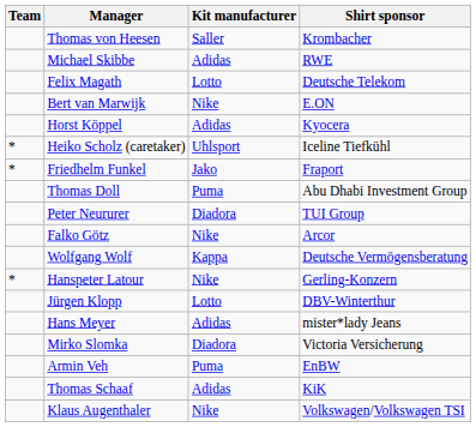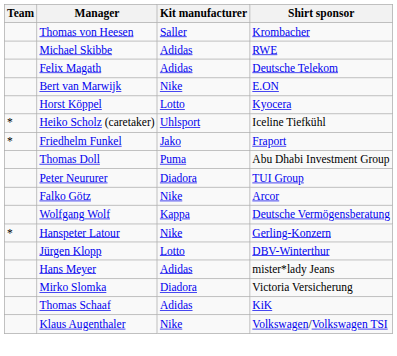 <table class="wikitable sortable">
 <tr>
 <th>Team</th>
 <th>Manager</th>
 <th>Kit manufacturer</th>
 <th>Shirt sponsor</th>
 </tr>
 <tr>
 <td data-sort-value="Augsburg"></td>
 <td data-sort-value="Thorup, Jess"> <a href='#'>Thomas von Heesen</a></td>
 <td><a href='#'>Saller</a></td>
 <td><a href='#'>Krombacher</a></td>
 </tr>
 <tr>
 <td data-sort-value="Berlin, Union"></td>
 <td data-sort-value="Bjelica, Nenad"> <a href='#'>Michael Skibbe</a></td>
 <td><a href='#'>Adidas</a></td>
 <td><a href='#'>RWE</a></td>
 </tr>
 <tr>
 <td data-sort-value="Bochum"></td>
 <td data-sort-value="Letsch, Thomas"> <a href='#'>Felix Magath</a></td>
-<td><a href='#'>Lotto</a></td>
+<td><a href='#'>Adidas</a></td>
 <td><a href='#'>Deutsche Telekom</a></td>
 </tr>
 <tr>
 <td data-sort-value="Bremen"></td>
 <td data-sort-value="Werner, Ole"> <a href='#'>Bert van Marwijk</a></td>
 <td><a href='#'>Nike</a></td>
 <td><a href='#'>E.ON</a></td>
 </tr>
 <tr>
 <td data-sort-value="Darmstadt"></td>
 <td data-sort-value="Lieberknecht, Torsten"> <a href='#'>Horst Köppel</a></td>
-<td><a href='#'>Adidas</a></td>
+<td><a href='#'>Lotto</a></td>
 <td><a href='#'>Kyocera</a></td>
 </tr>
 <tr>
 <td data-sort-value="Dortmund">*</td>
 <td data-sort-value="Terzic, Edin"> <a href='#'>Heiko Scholz</a> (caretaker)</td>
 <td><a href='#'>Uhlsport</a></td>
 <td>Iceline Tiefkühl</td>
 </tr>
 <tr>
 <td data-sort-value="Frankfurt">*</td>
 <td data-sort-value="Toppmoller, Dino"> <a href='#'>Friedhelm Funkel</a></td>
 <td><a href='#'>Jako</a></td>
 <td><a href='#'>Fraport</a></td>
 </tr>
 <tr>
 <td data-sort-value="Freiburg"></td>
 <td data-sort-value="Streich, Christian"> <a href='#'>Thomas Doll</a></td>
 <td><a href='#'>Puma</a></td>
 <td>Abu Dhabi Investment Group</td>
 </tr>
 <tr>
 <td data-sort-value="Heidenheim"></td>
 <td data-sort-value="Schmidt, Frank"> <a href='#'>Peter Neururer</a></td>
 <td><a href='#'>Diadora</a></td>
 <td><a href='#'>TUI Group</a></td>
 </tr>
 <tr>
 <td data-sort-value="Hoffenheim"></td>
 <td data-sort-value="Matarazzo, Pellegrino"> <a href='#'>Falko Götz</a></td>
 <td><a href='#'>Nike</a></td>
 <td><a href='#'>Arcor</a></td>
 </tr>
 <tr>
 <td data-sort-value="Koln"></td>
 <td data-sort-value="TBD"> <a href='#'>Wolfgang Wolf</a></td>
 <td><a href='#'>Kappa</a></td>
 <td><a href='#'>Deutsche Vermögensberatung</a></td>
 </tr>
 <tr>
 <td data-sort-value="Leipzig">*</td>
 <td data-sort-value="Tedesco, Domenico"> <a href='#'>Hanspeter Latour</a></td>
 <td><a href='#'>Nike</a></td>
 <td><a href='#'>Gerling-Konzern</a></td>
 </tr>
 <tr>
 <td data-sort-value="Leverkusen"></td>
 <td data-sort-value="Alonso, Xabi"> <a href='#'>Jürgen Klopp</a></td>
 <td><a href='#'>Lotto</a></td>
 <td><a href='#'>DBV-Winterthur</a></td>
 </tr>
 <tr>
 <td data-sort-value="Mainz"></td>
 <td data-sort-value="Siewert, Jan"> <a href='#'>Hans Meyer</a></td>
 <td><a href='#'>Adidas</a></td>
 <td>mister*lady Jeans</td>
 </tr>
 <tr>
 <td data-sort-value="Monchengladbach"></td>
 <td data-sort-value="Seoane, Gerardo"> <a href='#'>Mirko Slomka</a></td>
 <td><a href='#'>Diadora</a></td>
 <td>Victoria Versicherung</td>
 </tr>
 <tr>
-<td data-sort-value="Munich"></td>
-<td data-sort-value="Tuchel, Thomas"> <a href='#'>Armin Veh</a></td>
-<td><a href='#'>Puma</a></td>
-<td><a href='#'>EnBW</a></td>
-</tr>
-<tr>
 <td data-sort-value="Stuttgart"></td>
 <td data-sort-value="Hoeneß, Sebastian"> <a href='#'>Thomas Schaaf</a></td>
 <td><a href='#'>Adidas</a></td>
 <td><a href='#'>KiK</a></td>
 </tr>
 <tr>
 <td data-sort-value="Wolfsburg"></td>
 <td data-sort-value="Kovac, Niko"> <a href='#'>Klaus Augenthaler</a></td>
 <td><a href='#'>Nike</a></td>
 <td><a href='#'>Volkswagen</a>/<a href='#'>Volkswagen TSI</a></td>
 </tr>
 </table>
